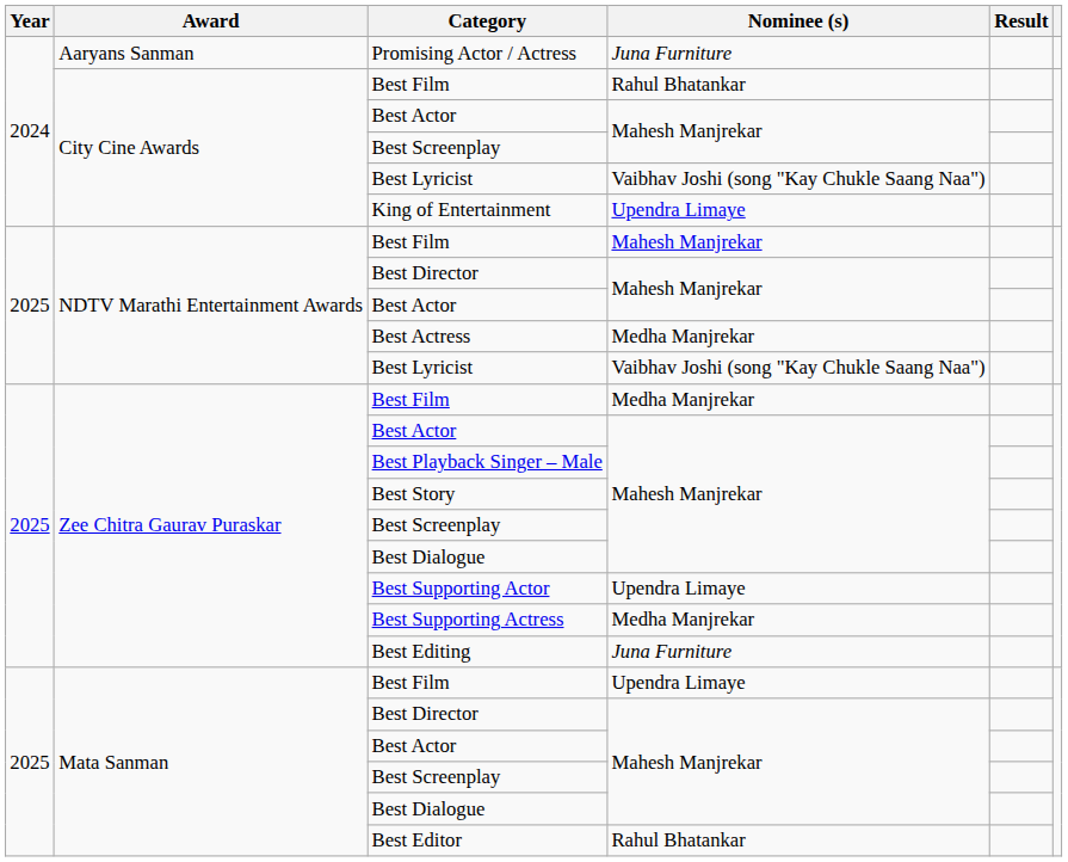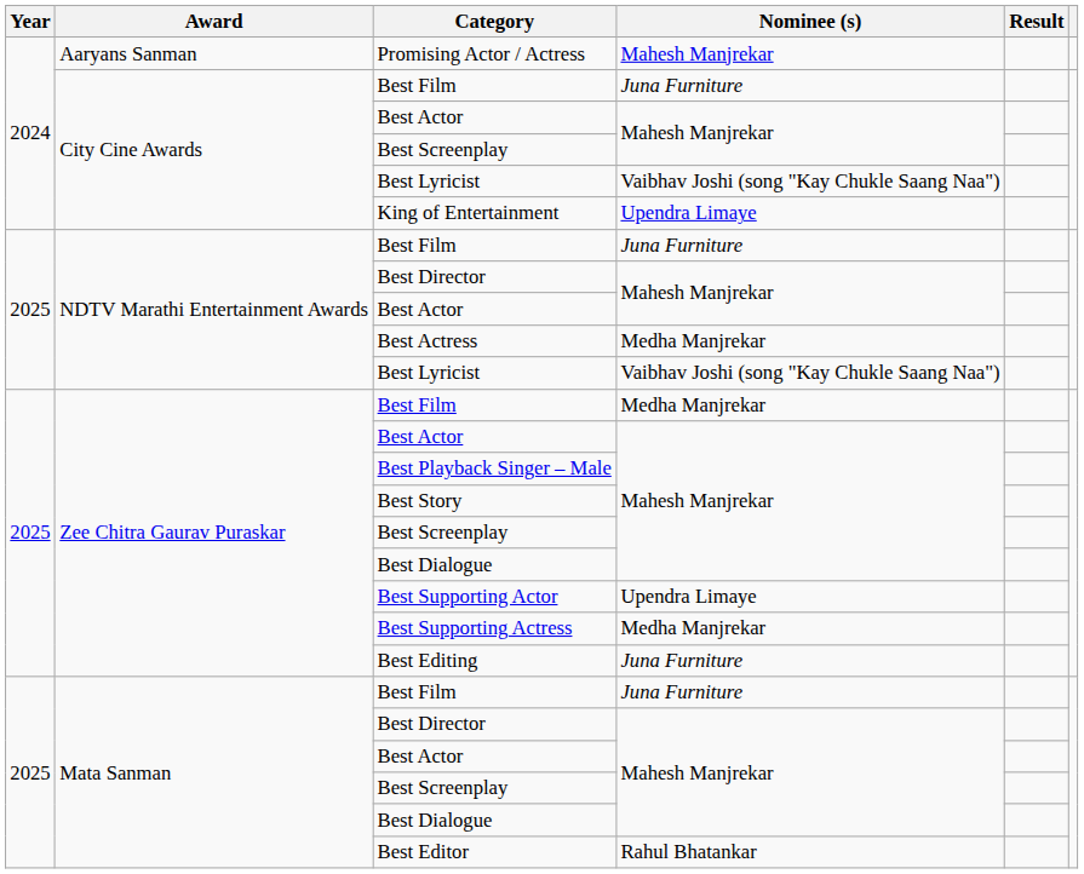 <table class="wikitable">
 <tr>
 <th>Year</th>
 <th>Award</th>
 <th>Category</th>
 <th>Nominee (s)</th>
 <th>Result</th>
 <th></th>
 </tr>
 <tr>
 <td rowspan="6">2024</td>
 <td>Aaryans Sanman</td>
 <td>Promising Actor / Actress</td>
-<td><em>Juna Furniture</em></td>
+<td><a href='#'>Mahesh Manjrekar</a></td>
 <td></td>
 <td></td>
 </tr>
 <tr>
 <td rowspan="5">City Cine Awards</td>
 <td>Best Film</td>
-<td>Rahul Bhatankar</td>
+<td><em>Juna Furniture</em></td>
 <td></td>
 <td rowspan="5"></td>
 </tr>
 <tr>
 <td>Best Actor</td>
 <td rowspan="2">Mahesh Manjrekar</td>
 <td></td>
 </tr>
 <tr>
 <td>Best Screenplay</td>
 <td></td>
 </tr>
 <tr>
 <td>Best Lyricist</td>
 <td>Vaibhav Joshi (song "Kay Chukle Saang Naa")</td>
 <td></td>
 </tr>
 <tr>
 <td>King of Entertainment</td>
 <td><a href='#'>Upendra Limaye</a></td>
 <td></td>
 </tr>
 <tr>
 <td rowspan="5">2025</td>
 <td rowspan="5">NDTV Marathi Entertainment Awards</td>
 <td>Best Film</td>
-<td><a href='#'>Mahesh Manjrekar</a></td>
+<td><em>Juna Furniture</em></td>
 <td></td>
 <td rowspan="5"></td>
 </tr>
 <tr>
 <td>Best Director</td>
 <td rowspan="2">Mahesh Manjrekar</td>
 <td></td>
 </tr>
 <tr>
 <td>Best Actor</td>
 <td></td>
 </tr>
 <tr>
 <td>Best Actress</td>
 <td>Medha Manjrekar</td>
 <td></td>
 </tr>
 <tr>
 <td>Best Lyricist</td>
 <td>Vaibhav Joshi (song "Kay Chukle Saang Naa")</td>
 <td></td>
 </tr>
 <tr>
 <td rowspan="9"><a href='#'>2025</a></td>
 <td rowspan="9"><a href='#'>Zee Chitra Gaurav Puraskar</a></td>
 <td><a href='#'>Best Film</a></td>
 <td>Medha Manjrekar</td>
 <td></td>
 <td rowspan="9"></td>
 </tr>
 <tr>
 <td><a href='#'>Best Actor</a></td>
 <td rowspan="5">Mahesh Manjrekar</td>
 <td></td>
 </tr>
 <tr>
 <td><a href='#'>Best Playback Singer – Male</a></td>
 <td></td>
 </tr>
 <tr>
 <td>Best Story</td>
 <td></td>
 </tr>
 <tr>
 <td>Best Screenplay</td>
 <td></td>
 </tr>
 <tr>
 <td>Best Dialogue</td>
 <td></td>
 </tr>
 <tr>
 <td><a href='#'>Best Supporting Actor</a></td>
 <td>Upendra Limaye</td>
 <td></td>
 </tr>
 <tr>
 <td><a href='#'>Best Supporting Actress</a></td>
 <td>Medha Manjrekar</td>
 <td></td>
 </tr>
 <tr>
 <td>Best Editing</td>
 <td><em>Juna Furniture</em></td>
 <td></td>
 </tr>
 <tr>
 <td rowspan="6">2025</td>
 <td rowspan="6">Mata Sanman</td>
 <td>Best Film</td>
-<td>Upendra Limaye</td>
+<td><em>Juna Furniture</em></td>
 <td></td>
 <td rowspan="6"></td>
 </tr>
 <tr>
 <td>Best Director</td>
 <td rowspan="4">Mahesh Manjrekar</td>
 <td></td>
 </tr>
 <tr>
 <td>Best Actor</td>
 <td></td>
 </tr>
 <tr>
 <td>Best Screenplay</td>
 <td></td>
 </tr>
 <tr>
 <td>Best Dialogue</td>
 <td></td>
 </tr>
 <tr>
 <td>Best Editor</td>
 <td>Rahul Bhatankar</td>
 <td></td>
 </tr>
 </table>
